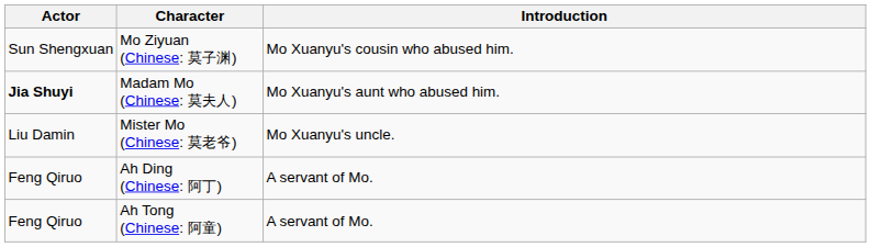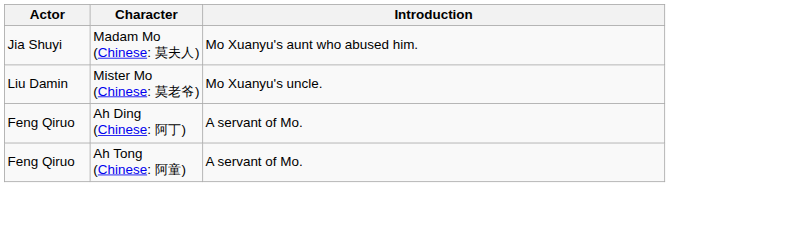 <table class="wikitable">
 <tr>
 <th style="width:13%">Actor</th>
 <th style="width:17%">Character</th>
 <th>Introduction</th>
 </tr>
 <tr>
-<td>Sun Shengxuan</td>
-<td>Mo Ziyuan <br>(<a href='#'>Chinese</a>: 莫子渊)</td>
-<td>Mo Xuanyu's cousin who abused him.</td>
-</tr>
-<tr>
-<td><strong>Jia Shuyi</strong></td>
+<td>Jia Shuyi</td>
 <td>Madam Mo <br>(<a href='#'>Chinese</a>: 莫夫人)</td>
 <td>Mo Xuanyu's aunt who abused him.</td>
 </tr>
 <tr>
 <td>Liu Damin</td>
 <td>Mister Mo <br>(<a href='#'>Chinese</a>: 莫老爷)</td>
 <td>Mo Xuanyu's uncle.</td>
 </tr>
 <tr>
 <td>Feng Qiruo</td>
 <td>Ah Ding <br>(<a href='#'>Chinese</a>: 阿丁)</td>
 <td>A servant of Mo.</td>
 </tr>
 <tr>
 <td>Feng Qiruo</td>
 <td>Ah Tong <br>(<a href='#'>Chinese</a>: 阿童)</td>
 <td>A servant of Mo.</td>
 </tr>
 </table>
